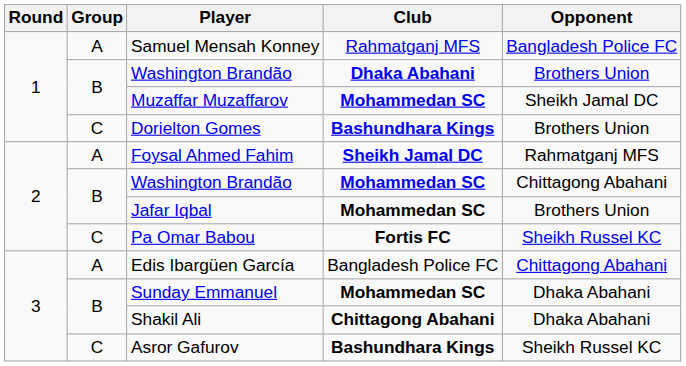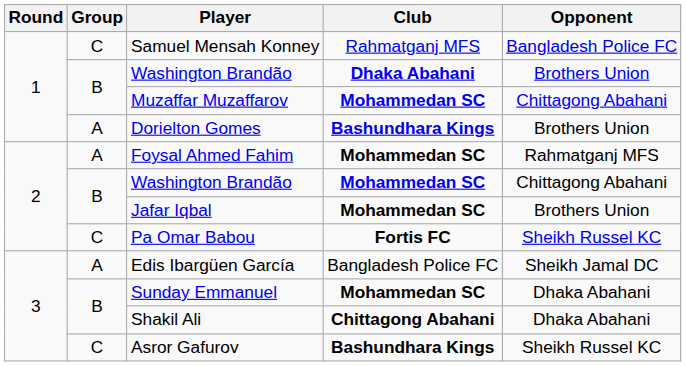 <table class="wikitable" style="text-align:center">
 <tr>
 <th>Round</th>
 <th>Group</th>
 <th>Player</th>
 <th>Club</th>
 <th>Opponent</th>
 </tr>
 <tr>
 <td rowspan="4">1</td>
-<td>A</td>
+<td>C</td>
 <td align="left"> Samuel Mensah Konney</td>
 <td><a href='#'>Rahmatganj MFS</a></td>
 <td><a href='#'>Bangladesh Police FC</a></td>
 </tr>
 <tr>
 <td rowspan="2">B</td>
 <td align="left"> <a href='#'>Washington Brandão</a></td>
 <td><strong><a href='#'>Dhaka Abahani</a> </strong></td>
 <td><a href='#'>Brothers Union</a></td>
 </tr>
 <tr>
 <td align="left"> <a href='#'>Muzaffar Muzaffarov</a></td>
 <td><strong><a href='#'>Mohammedan SC</a></strong></td>
-<td>Sheikh Jamal DC</td>
+<td><a href='#'>Chittagong Abahani</a></td>
 </tr>
 <tr>
-<td>C</td>
+<td>A</td>
 <td align="left"> <a href='#'>Dorielton Gomes</a></td>
 <td><strong><a href='#'>Bashundhara Kings</a></strong></td>
 <td>Brothers Union</td>
 </tr>
 <tr>
 <td rowspan="4">2</td>
 <td>A</td>
 <td align="left"> <a href='#'>Foysal Ahmed Fahim</a></td>
-<td><strong><a href='#'>Sheikh Jamal DC</a></strong></td>
+<td><strong>Mohammedan SC</strong></td>
 <td>Rahmatganj MFS</td>
 </tr>
 <tr>
 <td rowspan="2">B</td>
 <td align="left"> <a href='#'>Washington Brandão</a></td>
 <td><strong><a href='#'>Mohammedan SC</a></strong></td>
 <td>Chittagong Abahani</td>
 </tr>
 <tr>
 <td align="left"> <a href='#'>Jafar Iqbal</a></td>
 <td><strong>Mohammedan SC</strong></td>
 <td>Brothers Union</td>
 </tr>
 <tr>
 <td>C</td>
 <td align="left"> <a href='#'>Pa Omar Babou</a></td>
 <td><strong>Fortis FC</strong></td>
 <td><a href='#'>Sheikh Russel KC</a></td>
 </tr>
 <tr>
 <td rowspan="4">3</td>
 <td>A</td>
 <td align="left"> Edis Ibargüen García</td>
 <td>Bangladesh Police FC</td>
-<td><a href='#'>Chittagong Abahani</a></td>
+<td>Sheikh Jamal DC</td>
 </tr>
 <tr>
 <td rowspan="2">B</td>
 <td align="left"> <a href='#'>Sunday Emmanuel</a></td>
 <td><strong>Mohammedan SC</strong></td>
 <td>Dhaka Abahani</td>
 </tr>
 <tr>
 <td align="left"> Shakil Ali</td>
 <td><strong>Chittagong Abahani</strong></td>
 <td>Dhaka Abahani</td>
 </tr>
 <tr>
 <td>C</td>
 <td align="left"> Asror Gafurov</td>
 <td><strong>Bashundhara Kings</strong></td>
 <td>Sheikh Russel KC</td>
 </tr>
 </table>
